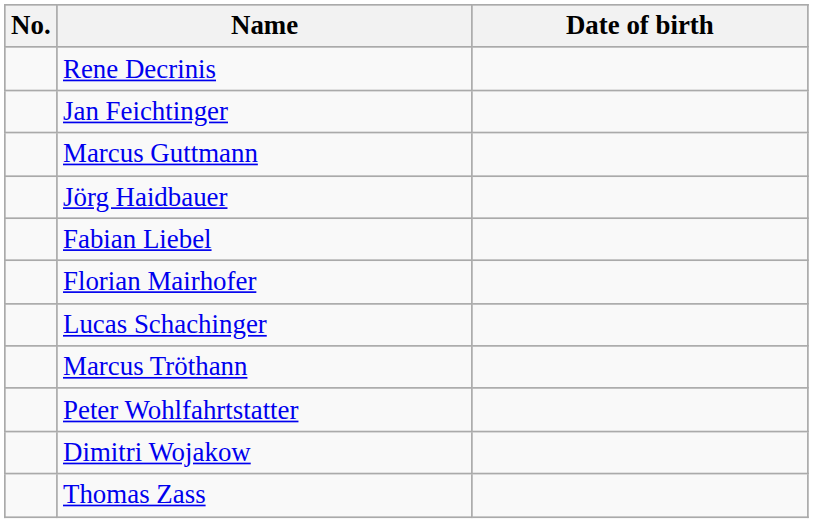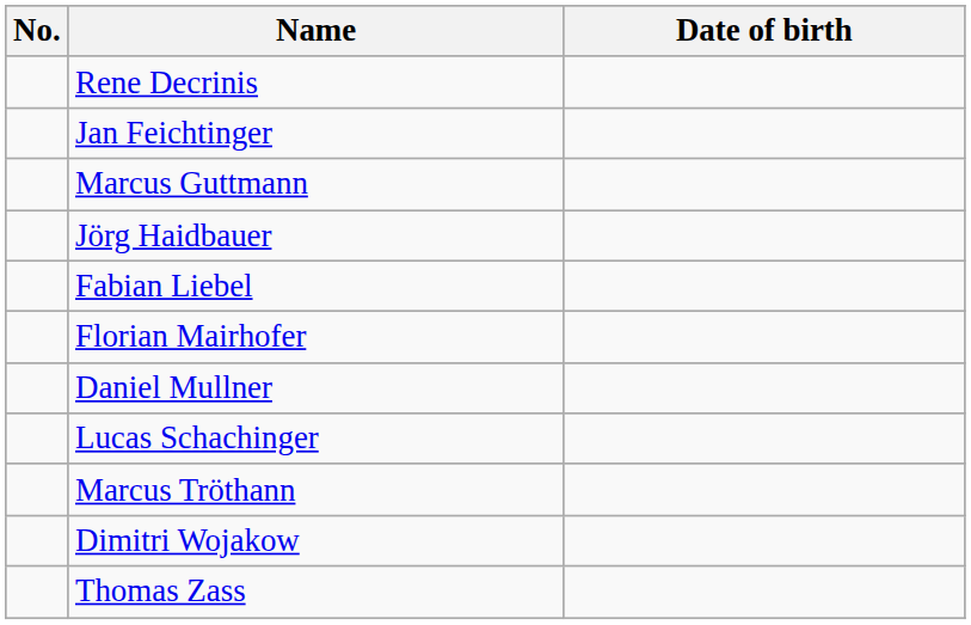 <table class="wikitable sortable" style="font-size:100%; text-align:center;">
 <tr>
 <th>No.</th>
 <th style=width:15em>Name</th>
 <th style=width:12em>Date of birth</th>
 </tr>
 <tr>
 <td></td>
 <td align=left><a href='#'>Rene Decrinis</a></td>
 <td align=right></td>
 </tr>
 <tr>
 <td></td>
 <td align=left><a href='#'>Jan Feichtinger</a></td>
 <td align=right></td>
 </tr>
 <tr>
 <td></td>
 <td align=left><a href='#'>Marcus Guttmann</a></td>
 <td align=right></td>
 </tr>
 <tr>
 <td></td>
 <td align=left><a href='#'>Jörg Haidbauer</a></td>
 <td align=right></td>
 </tr>
 <tr>
 <td></td>
 <td align=left><a href='#'>Fabian Liebel</a></td>
 <td align=right></td>
 </tr>
 <tr>
 <td></td>
 <td align=left><a href='#'>Florian Mairhofer</a></td>
 <td align=right></td>
 </tr>
 <tr>
 <td></td>
+<td align=left><a href='#'>Daniel Mullner</a></td>
+<td align=right></td>
+</tr>
+<tr>
+<td></td>
 <td align=left><a href='#'>Lucas Schachinger</a></td>
 <td align=right></td>
 </tr>
 <tr>
 <td></td>
 <td align=left><a href='#'>Marcus Tröthann</a></td>
-<td align=right></td>
-</tr>
-<tr>
-<td></td>
-<td align=left><a href='#'>Peter Wohlfahrtstatter</a></td>
 <td align=right></td>
 </tr>
 <tr>
 <td></td>
 <td align=left><a href='#'>Dimitri Wojakow</a></td>
 <td align=right></td>
 </tr>
 <tr>
 <td></td>
 <td align=left><a href='#'>Thomas Zass</a></td>
 <td align=right></td>
 </tr>
 </table>
